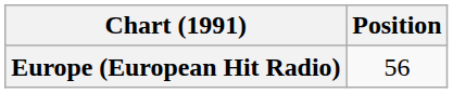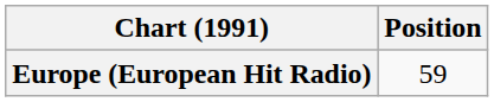 <table class="wikitable plainrowheaders" style="text-align:center">
 <tr>
 <th scope="col">Chart (1991)</th>
 <th scope="col">Position</th>
 </tr>
 <tr>
 <th scope="row">Europe (European Hit Radio)</th>
-<td>56</td>
+<td>59</td>
 </tr>
 </table>
